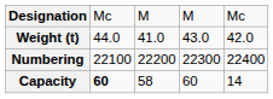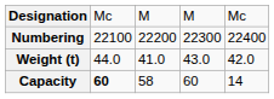 <table class="wikitable">
 <tr>
 <th>Designation</th>
 <td>Mc</td>
 <td>M</td>
 <td>M</td>
 <td>Mc</td>
 </tr>
 <tr>
+<th>Numbering</th>
+<td>22100</td>
+<td>22200</td>
+<td>22300</td>
+<td>22400</td>
+</tr>
+<tr>
 <th>Weight (t)</th>
 <td>44.0</td>
 <td>41.0</td>
 <td>43.0</td>
 <td>42.0</td>
-</tr>
-<tr>
-<th>Numbering</th>
-<td>22100</td>
-<td>22200</td>
-<td>22300</td>
-<td>22400</td>
 </tr>
 <tr>
 <th>Capacity</th>
 <td><strong>60</strong></td>
 <td>58</td>
 <td>60</td>
 <td>14</td>
 </tr>
 </table>
